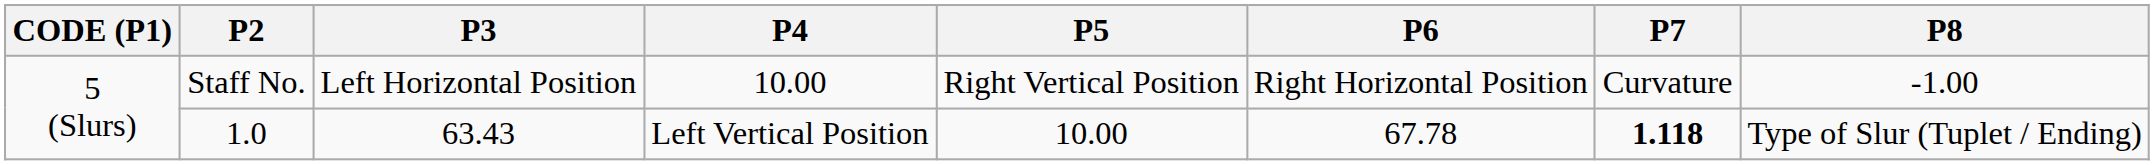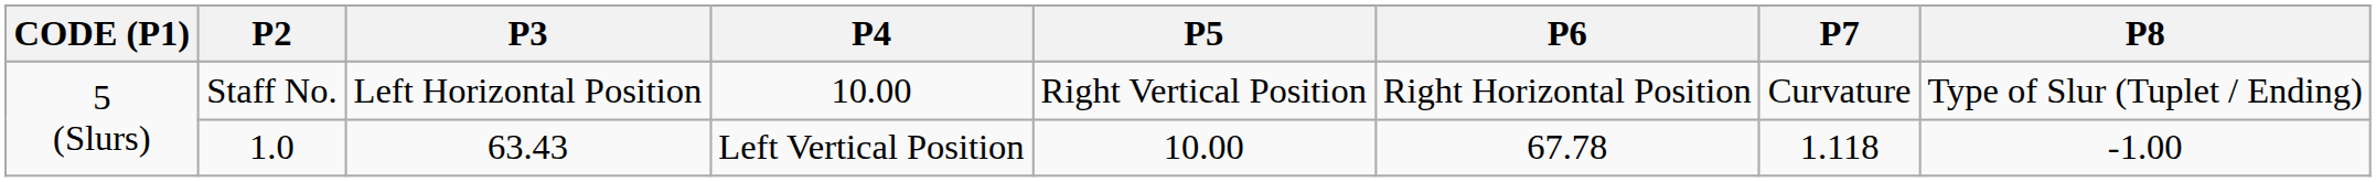 <table class="wikitable" style="text-align: center">
 <tr>
 <th>CODE (P1)</th>
 <th>P2</th>
 <th>P3</th>
 <th>P4</th>
 <th>P5</th>
 <th>P6</th>
 <th>P7</th>
 <th>P8</th>
 </tr>
 <tr>
 <td rowspan="2">5<br>(Slurs)</td>
 <td>Staff No.</td>
 <td>Left Horizontal Position</td>
 <td>10.00</td>
 <td>Right Vertical Position</td>
 <td>Right Horizontal Position</td>
 <td>Curvature</td>
-<td>-1.00</td>
+<td>Type of Slur (Tuplet / Ending)</td>
 </tr>
 <tr>
 <td>1.0</td>
 <td>63.43</td>
 <td>Left Vertical Position</td>
 <td>10.00</td>
 <td>67.78</td>
-<td><strong>1.118</strong></td>
-<td>Type of Slur (Tuplet / Ending)</td>
+<td>1.118</td>
+<td>-1.00</td>
 </tr>
 </table>
